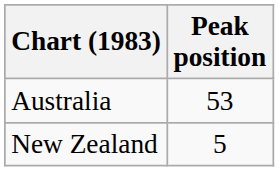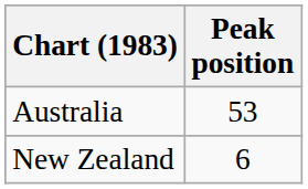 <table class="wikitable">
 <tr>
 <th>Chart (1983)</th>
 <th>Peak<br>position</th>
 </tr>
 <tr>
 <td>Australia</td>
 <td style="text-align:center;">53</td>
 </tr>
 <tr>
 <td>New Zealand</td>
-<td style="text-align:center;">5</td>
+<td style="text-align:center;">6</td>
 </tr>
 </table>
